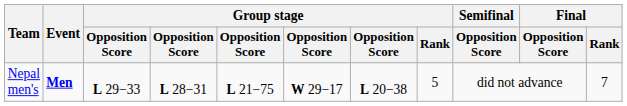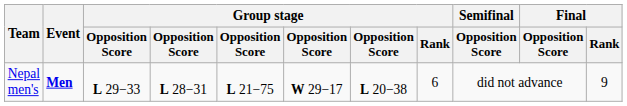 <table class=wikitable style=font-size:90%;text-align:center>
 <tr>
 <th rowspan=2>Team</th>
 <th rowspan=2>Event</th>
 <th colspan=6>Group stage</th>
 <th>Semifinal</th>
 <th colspan=2>Final</th>
 </tr>
 <tr style="font-size:95%">
 <th>Opposition<br>Score</th>
 <th>Opposition<br>Score</th>
 <th>Opposition<br>Score</th>
 <th>Opposition<br>Score</th>
 <th>Opposition<br>Score</th>
 <th>Rank</th>
 <th>Opposition<br>Score</th>
 <th>Opposition<br>Score</th>
 <th>Rank</th>
 </tr>
 <tr>
 <td align=left><a href='#'>Nepal men's</a></td>
 <td align=left><strong><a href='#'>Men</a></strong></td>
 <td><br><strong>L</strong> 29−33</td>
 <td><br><strong>L</strong> 28−31</td>
 <td><br><strong>L</strong> 21−75</td>
 <td><br><strong>W</strong> 29−17</td>
 <td><br><strong>L</strong> 20−38</td>
-<td>5</td>
+<td>6</td>
 <td colspan=2>did not advance</td>
-<td>7</td>
+<td>9</td>
 </tr>
 </table>
